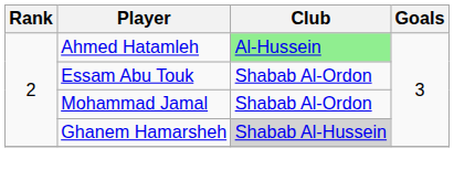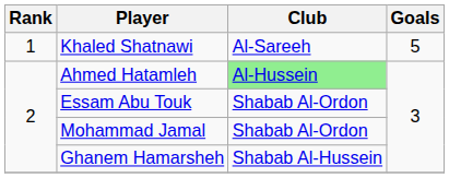 <table class="wikitable sortable" style="text-align:center">
 <tr>
 <th>Rank</th>
 <th>Player</th>
 <th>Club</th>
 <th>Goals</th>
+</tr>
+<tr>
+<td>1</td>
+<td align=left> <a href='#'>Khaled Shatnawi</a></td>
+<td align=left><a href='#'>Al-Sareeh</a></td>
+<td>5</td>
 </tr>
 <tr>
 <td rowspan="4">2</td>
 <td align=left> <a href='#'>Ahmed Hatamleh</a></td>
 <td align=left style="background: lightgreen;"><a href='#'>Al-Hussein</a></td>
 <td rowspan="4">3</td>
 </tr>
 <tr>
 <td align=left> <a href='#'>Essam Abu Touk</a></td>
 <td align=left><a href='#'>Shabab Al-Ordon</a></td>
 </tr>
 <tr>
 <td align=left> <a href='#'>Mohammad Jamal</a></td>
 <td align=left><a href='#'>Shabab Al-Ordon</a></td>
 </tr>
 <tr>
 <td align=left> <a href='#'>Ghanem Hamarsheh</a></td>
-<td align=left style="background: lightgrey;"><a href='#'>Shabab Al-Hussein</a></td>
+<td align=left><a href='#'>Shabab Al-Hussein</a></td>
 </tr>
 <tr>
 </tr>
 </table>
